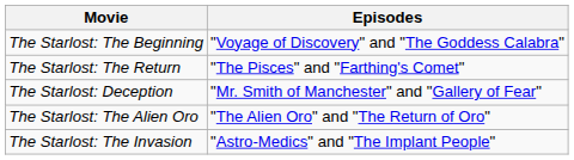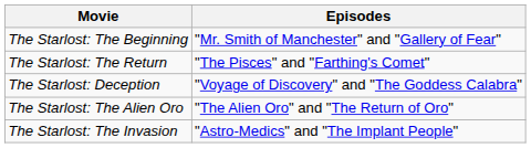 <table class="wikitable">
 <tr>
 <th>Movie</th>
 <th>Episodes</th>
 </tr>
 <tr>
 <td><em>The Starlost: The Beginning</em></td>
-<td>"<a href='#'>Voyage of Discovery</a>" and "<a href='#'>The Goddess Calabra</a>"</td>
+<td>"<a href='#'>Mr. Smith of Manchester</a>" and "<a href='#'>Gallery of Fear</a>"</td>
 </tr>
 <tr>
 <td><em>The Starlost: The Return</em></td>
 <td>"<a href='#'>The Pisces</a>" and "<a href='#'>Farthing's Comet</a>"</td>
 </tr>
 <tr>
 <td><em>The Starlost: Deception</em></td>
-<td>"<a href='#'>Mr. Smith of Manchester</a>" and "<a href='#'>Gallery of Fear</a>"</td>
+<td>"<a href='#'>Voyage of Discovery</a>" and "<a href='#'>The Goddess Calabra</a>"</td>
 </tr>
 <tr>
 <td><em>The Starlost: The Alien Oro</em></td>
 <td>"<a href='#'>The Alien Oro</a>" and "<a href='#'>The Return of Oro</a>"</td>
 </tr>
 <tr>
 <td><em>The Starlost: The Invasion</em></td>
 <td>"<a href='#'>Astro-Medics</a>" and "<a href='#'>The Implant People</a>"</td>
 </tr>
 </table>
